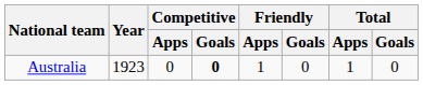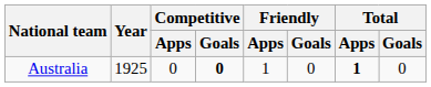 <table class="wikitable" style="text-align:center">
 <tr>
 <th rowspan="2">National team</th>
 <th rowspan="2">Year</th>
 <th colspan="2">Competitive</th>
 <th colspan="2">Friendly</th>
 <th colspan="2">Total</th>
 </tr>
 <tr>
 <th>Apps</th>
 <th>Goals</th>
 <th>Apps</th>
 <th>Goals</th>
 <th>Apps</th>
 <th>Goals</th>
 </tr>
 <tr>
 <td><a href='#'>Australia</a></td>
-<td>1923</td>
+<td>1925</td>
 <td>0</td>
 <td><strong>0</strong></td>
 <td>1</td>
 <td>0</td>
-<td>1</td>
+<td><strong>1</strong></td>
 <td>0</td>
 </tr>
 </table>
